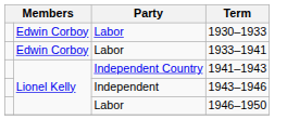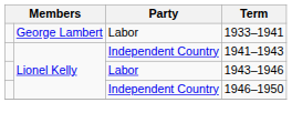 <table class="wikitable">
 <tr>
 <th colspan="2">Members</th>
 <th>Party</th>
 <th>Term</th>
 </tr>
 <tr>
 <td> </td>
-<td><a href='#'>Edwin Corboy</a></td>
-<td><a href='#'>Labor</a></td>
-<td>1930–1933</td>
-</tr>
-<tr>
-<td> </td>
-<td><a href='#'>Edwin Corboy</a></td>
+<td><a href='#'>George Lambert</a></td>
 <td>Labor</td>
 <td>1933–1941</td>
 </tr>
 <tr>
 <td> </td>
 <td rowspan="3"><a href='#'>Lionel Kelly</a></td>
 <td><a href='#'>Independent Country</a></td>
 <td>1941–1943</td>
 </tr>
 <tr>
 <td> </td>
-<td>Independent</td>
+<td><a href='#'>Labor</a></td>
 <td>1943–1946</td>
 </tr>
 <tr>
 <td> </td>
-<td>Labor</td>
+<td><a href='#'>Independent Country</a></td>
 <td>1946–1950</td>
 </tr>
 <tr>
 </tr>
 </table>
